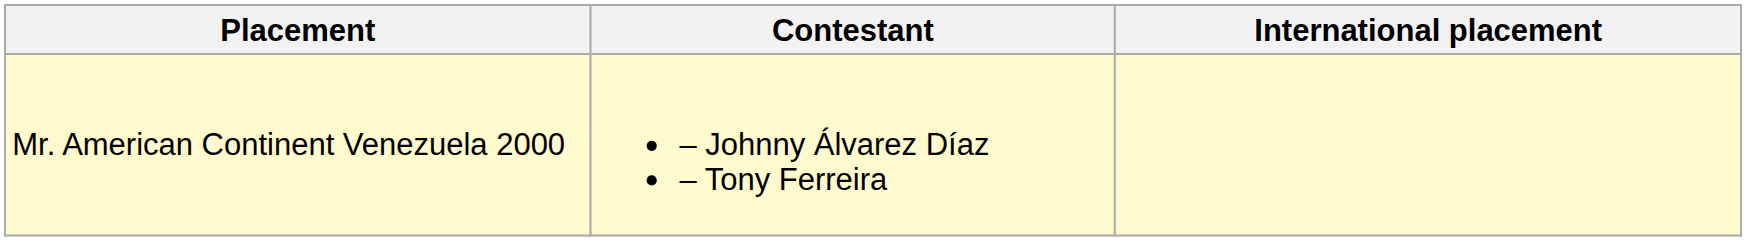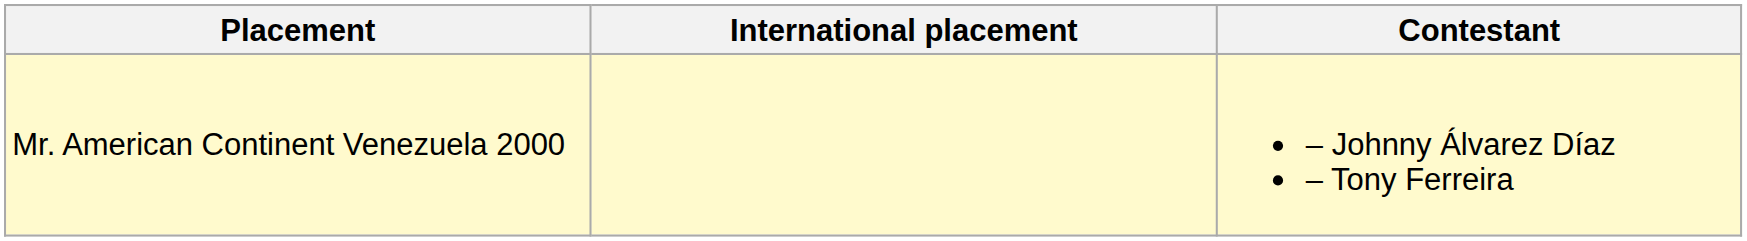 <table class="wikitable sortable" style="font-size: 95%;">
 <tr>
 <th width="280">Placement</th>
+<th width="300">International placement</th>
 <th width="250">Contestant</th>
-<th width="300">International placement</th>
 </tr>
 <tr style="background:#FFFACD;">
 <td>Mr. American Continent Venezuela 2000</td>
+<td></td>
 <td><br><ul><li> – Johnny Álvarez Díaz</li><li> – Tony Ferreira</li></ul></td>
-<td></td>
 </tr>
 </table>
